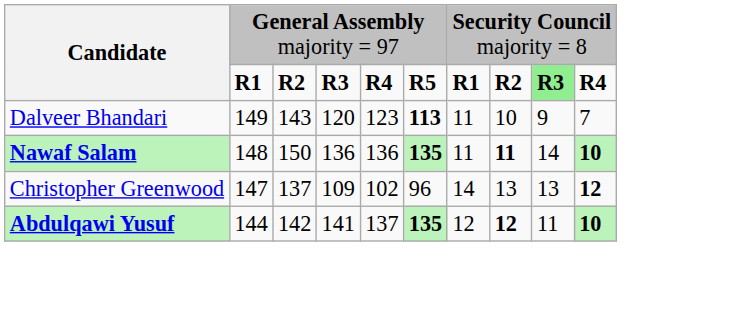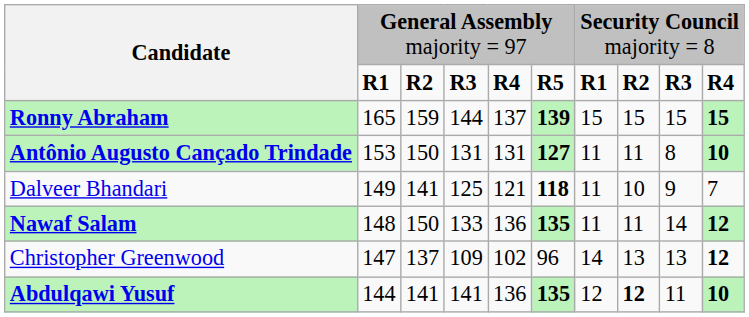 <table class="wikitable">
 <tr>
 <th rowspan=2>Candidate</th>
 <td style="background:silver; text-align:center" colspan=5><strong>General Assembly</strong> <br> majority = 97</td>
 <td style="background:silver;text-align:center" colspan=4><strong>Security Council</strong> <br> majority = 8</td>
 </tr>
 <tr>
 <td><strong>R1</strong></td>
 <td><strong>R2</strong></td>
 <td><strong>R3</strong></td>
 <td><strong>R4</strong></td>
 <td><strong>R5</strong></td>
 <td><strong>R1</strong></td>
 <td><strong>R2</strong></td>
-<td style="background: lightgreen;"><strong>R3</strong></td>
+<td><strong>R3</strong></td>
 <td><strong>R4</strong></td>
+</tr>
+<tr>
+<td style="background-color:#BBF3BB"> <strong><a href='#'>Ronny Abraham</a></strong></td>
+<td>165</td>
+<td>159</td>
+<td>144</td>
+<td>137</td>
+<td style="background-color:#BBF3BB"><strong>139</strong></td>
+<td>15</td>
+<td>15</td>
+<td>15</td>
+<td style="background-color:#BBF3BB"><strong>15</strong></td>
+</tr>
+<tr>
+<td style="background-color:#BBF3BB"> <strong><a href='#'>Antônio Augusto Cançado Trindade</a> </strong></td>
+<td>153</td>
+<td>150</td>
+<td>131</td>
+<td>131</td>
+<td style="background-color:#BBF3BB"><strong>127</strong></td>
+<td>11</td>
+<td>11</td>
+<td>8</td>
+<td style="background-color:#BBF3BB"><strong>10</strong></td>
 </tr>
 <tr>
 <td> <a href='#'>Dalveer Bhandari</a></td>
 <td>149</td>
-<td>143</td>
-<td>120</td>
-<td>123</td>
-<td><strong>113</strong></td>
+<td>141</td>
+<td>125</td>
+<td>121</td>
+<td><strong>118</strong></td>
 <td>11</td>
 <td>10</td>
 <td>9</td>
 <td>7</td>
 </tr>
 <tr>
 <td style="background-color:#BBF3BB"> <strong><a href='#'>Nawaf Salam</a></strong></td>
 <td>148</td>
 <td>150</td>
-<td>136</td>
+<td>133</td>
 <td>136</td>
 <td style="background-color:#BBF3BB"><strong>135</strong></td>
 <td>11</td>
-<td><strong>11</strong></td>
+<td>11</td>
 <td>14</td>
-<td style="background-color:#BBF3BB"><strong>10 </strong></td>
+<td style="background-color:#BBF3BB"><strong>12 </strong></td>
 </tr>
 <tr>
 <td> <a href='#'>Christopher Greenwood</a></td>
 <td>147</td>
 <td>137</td>
 <td>109</td>
 <td>102</td>
 <td>96</td>
 <td>14</td>
 <td>13</td>
 <td>13</td>
 <td><strong> 12</strong></td>
 </tr>
 <tr>
 <td style="background-color:#BBF3BB"> <strong><a href='#'>Abdulqawi Yusuf</a></strong></td>
 <td>144</td>
-<td>142</td>
 <td>141</td>
-<td>137</td>
+<td>141</td>
+<td>136</td>
 <td style="background-color:#BBF3BB"><strong>135</strong></td>
 <td>12</td>
 <td><strong>12</strong></td>
 <td>11</td>
 <td style="background-color:#BBF3BB"><strong>10</strong></td>
 </tr>
 </table>
